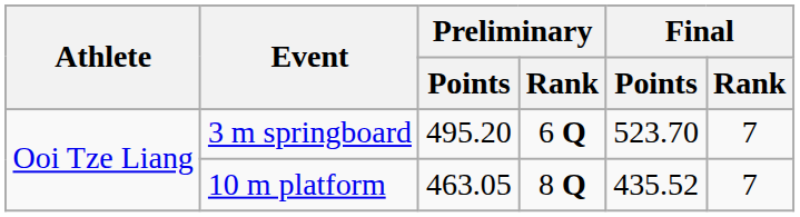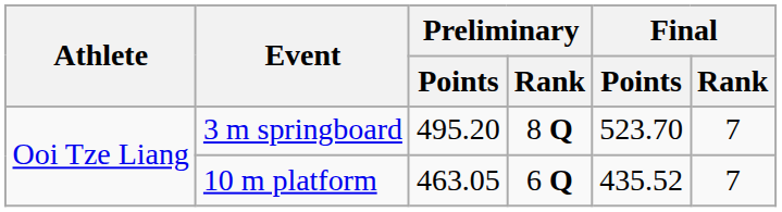 <table class="wikitable" border="1" style="font-size:90%">
 <tr>
 <th rowspan=2>Athlete</th>
 <th rowspan=2>Event</th>
 <th colspan=2>Preliminary</th>
 <th colspan=2>Final</th>
 </tr>
 <tr>
 <th>Points</th>
 <th>Rank</th>
 <th>Points</th>
 <th>Rank</th>
 </tr>
 <tr>
 <td rowspan=2><a href='#'>Ooi Tze Liang</a></td>
 <td><a href='#'>3 m springboard</a></td>
 <td align=center>495.20</td>
-<td align=center>6 <strong>Q</strong></td>
+<td align=center>8 <strong>Q</strong></td>
 <td align=center>523.70</td>
 <td align=center>7</td>
 </tr>
 <tr>
 <td><a href='#'>10 m platform</a></td>
 <td align=center>463.05</td>
-<td align=center>8 <strong>Q</strong></td>
+<td align=center>6 <strong>Q</strong></td>
 <td align=center>435.52</td>
 <td align=center>7</td>
 </tr>
 </table>
